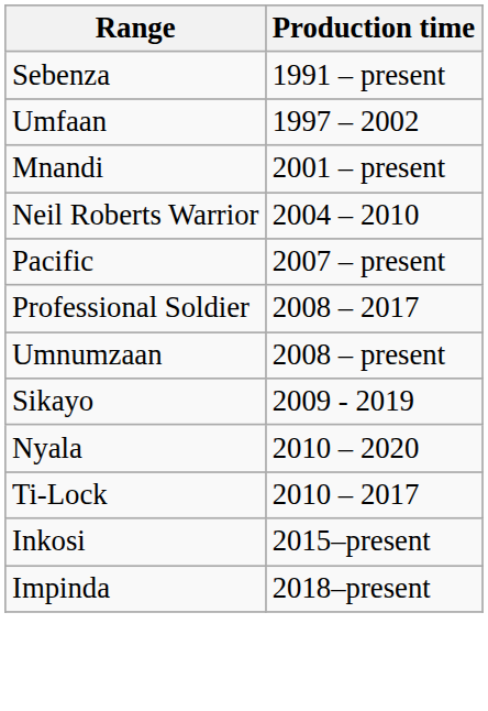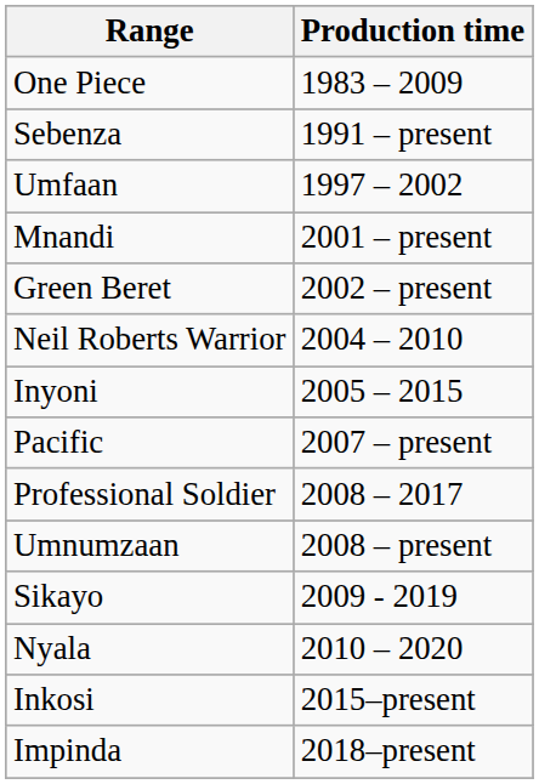 <table class="wikitable">
 <tr>
 <th>Range</th>
 <th>Production time</th>
+</tr>
+<tr>
+<td>One Piece</td>
+<td>1983 – 2009</td>
 </tr>
 <tr>
 <td>Sebenza</td>
 <td>1991 – present</td>
 </tr>
 <tr>
 <td>Umfaan</td>
 <td>1997 – 2002</td>
 </tr>
 <tr>
 <td>Mnandi</td>
 <td>2001 – present</td>
 </tr>
 <tr>
+<td>Green Beret</td>
+<td>2002 – present</td>
+</tr>
+<tr>
 <td>Neil Roberts Warrior</td>
 <td>2004 – 2010</td>
+</tr>
+<tr>
+<td>Inyoni</td>
+<td>2005 – 2015</td>
 </tr>
 <tr>
 <td>Pacific</td>
 <td>2007 – present</td>
 </tr>
 <tr>
 <td>Professional Soldier</td>
 <td>2008 – 2017</td>
 </tr>
 <tr>
 <td>Umnumzaan</td>
 <td>2008 – present</td>
 </tr>
 <tr>
 <td>Sikayo</td>
 <td>2009 - 2019</td>
 </tr>
 <tr>
 <td>Nyala</td>
 <td>2010 – 2020</td>
 </tr>
 <tr>
-<td>Ti-Lock</td>
-<td>2010 – 2017</td>
-</tr>
-<tr>
 <td>Inkosi</td>
 <td>2015–present</td>
 </tr>
 <tr>
 <td>Impinda</td>
 <td>2018–present</td>
 </tr>
 </table>
